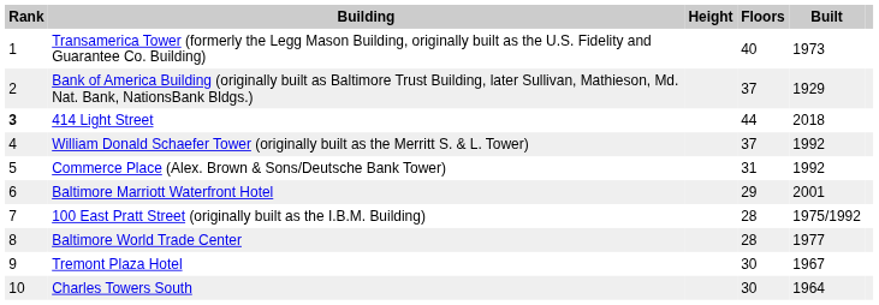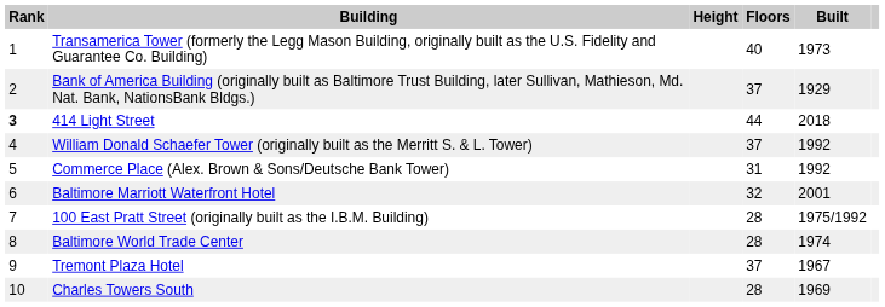 <table cellpadding="4" cellspacing="0" style="margin: 0 1em 1em 0; font-size: 90%;">
 <tr style="background:#ccc;">
 <th>Rank</th>
 <th>Building</th>
 <th>Height</th>
 <th>Floors</th>
 <th>Built</th>
 <th></th>
 </tr>
 <tr>
 <td>1</td>
 <td><a href='#'>Transamerica Tower</a> (formerly the Legg Mason Building, originally built as the U.S. Fidelity and Guarantee Co. Building)</td>
 <td></td>
 <td>40</td>
 <td>1973</td>
 <td></td>
 </tr>
 <tr style="background:#efefef;">
 <td>2</td>
 <td><a href='#'>Bank of America Building</a> (originally built as Baltimore Trust Building, later Sullivan, Mathieson, Md. Nat. Bank, NationsBank Bldgs.)</td>
 <td></td>
 <td>37</td>
 <td>1929</td>
 <td></td>
 </tr>
 <tr>
 <td><strong>3</strong></td>
 <td><a href='#'>414 Light Street</a></td>
 <td></td>
 <td>44</td>
 <td>2018</td>
 <td></td>
 </tr>
 <tr style="background:#efefef;">
 <td>4</td>
 <td><a href='#'>William Donald Schaefer Tower</a> (originally built as the Merritt S. & L. Tower)</td>
 <td></td>
 <td>37</td>
 <td>1992</td>
 <td></td>
 </tr>
 <tr>
 <td>5</td>
 <td><a href='#'>Commerce Place</a> (Alex. Brown & Sons/Deutsche Bank Tower)</td>
 <td></td>
 <td>31</td>
 <td>1992</td>
 <td></td>
 </tr>
 <tr style="background:#efefef;">
 <td>6</td>
 <td><a href='#'>Baltimore Marriott Waterfront Hotel</a></td>
 <td></td>
-<td>29</td>
+<td>32</td>
 <td>2001</td>
 <td></td>
 </tr>
 <tr>
 <td>7</td>
 <td><a href='#'>100 East Pratt Street</a> (originally built as the I.B.M. Building)</td>
 <td></td>
 <td>28</td>
 <td>1975/1992</td>
 <td></td>
 </tr>
 <tr style="background:#efefef;">
 <td>8</td>
 <td><a href='#'>Baltimore World Trade Center</a></td>
 <td></td>
 <td>28</td>
-<td>1977</td>
+<td>1974</td>
 <td></td>
 </tr>
 <tr>
 <td>9</td>
 <td><a href='#'>Tremont Plaza Hotel</a></td>
 <td></td>
-<td>30</td>
+<td>37</td>
 <td>1967</td>
 <td></td>
 </tr>
 <tr style="background:#efefef;">
 <td>10</td>
 <td><a href='#'>Charles Towers South</a></td>
 <td></td>
-<td>30</td>
-<td>1964</td>
+<td>28</td>
+<td>1969</td>
 <td></td>
 </tr>
 <tr style="background:#efefef;">
 </tr>
 </table>
